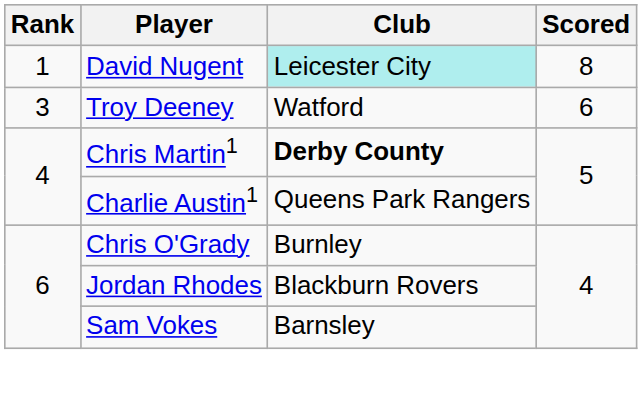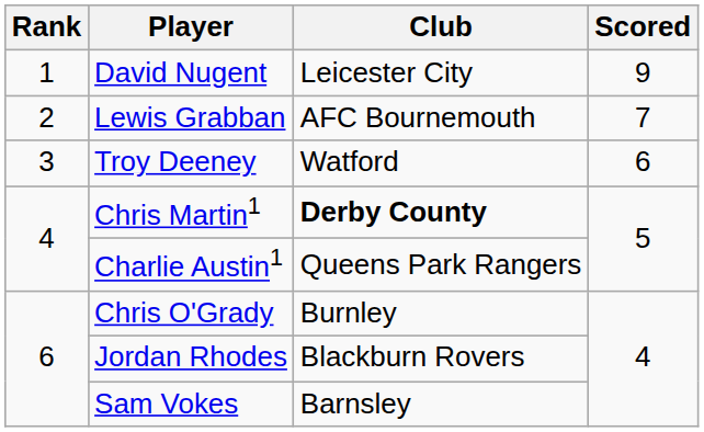 <table class="wikitable" style="text-align:center">
 <tr>
 <th>Rank</th>
 <th>Player</th>
 <th>Club</th>
 <th>Scored</th>
 </tr>
 <tr>
 <td>1</td>
 <td align="left"><a href='#'>David Nugent</a></td>
-<td align="left" style="background: paleturquoise;">Leicester City</td>
-<td>8</td>
+<td align="left">Leicester City</td>
+<td>9</td>
+</tr>
+<tr>
+<td>2</td>
+<td align="left"><a href='#'>Lewis Grabban</a></td>
+<td align="left">AFC Bournemouth</td>
+<td>7</td>
 </tr>
 <tr>
 <td>3</td>
 <td align="left"><a href='#'>Troy Deeney</a></td>
 <td align="left">Watford</td>
 <td>6</td>
 </tr>
 <tr>
 <td rowspan="2">4</td>
 <td align="left"><a href='#'>Chris Martin</a><sup>1</sup></td>
 <td align="left"><strong>Derby County</strong></td>
 <td rowspan="2">5</td>
 </tr>
 <tr>
 <td align="left"><a href='#'>Charlie Austin</a><sup>1</sup></td>
 <td align="left">Queens Park Rangers</td>
 </tr>
 <tr>
 <td rowspan="3">6</td>
 <td align="left"><a href='#'>Chris O'Grady</a></td>
 <td align="left">Burnley</td>
 <td rowspan="3">4</td>
 </tr>
 <tr>
 <td align="left"><a href='#'>Jordan Rhodes</a></td>
 <td align="left">Blackburn Rovers</td>
 </tr>
 <tr>
 <td align="left"><a href='#'>Sam Vokes</a></td>
 <td align="left">Barnsley</td>
 </tr>
 </table>
